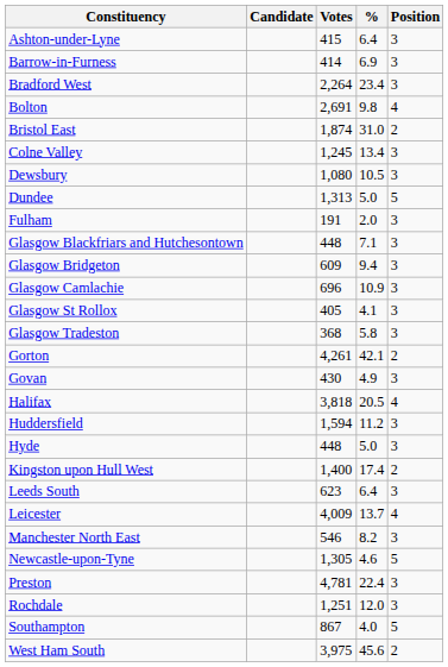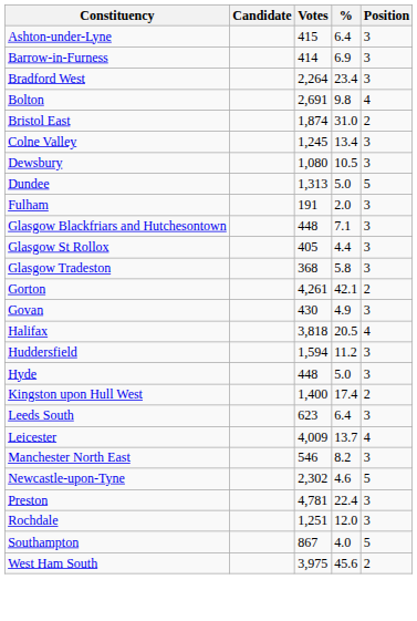 <table class="wikitable sortable">
 <tr>
 <th>Constituency</th>
 <th>Candidate</th>
 <th>Votes</th>
 <th>%</th>
 <th>Position</th>
 </tr>
 <tr>
 <td><a href='#'>Ashton-under-Lyne</a></td>
 <td></td>
 <td>415</td>
 <td>6.4</td>
 <td>3</td>
 </tr>
 <tr>
 <td><a href='#'>Barrow-in-Furness</a></td>
 <td></td>
 <td>414</td>
 <td>6.9</td>
 <td>3</td>
 </tr>
 <tr>
 <td><a href='#'>Bradford West</a></td>
 <td></td>
 <td>2,264</td>
 <td>23.4</td>
 <td>3</td>
 </tr>
 <tr>
 <td><a href='#'>Bolton</a></td>
 <td></td>
 <td>2,691</td>
 <td>9.8</td>
 <td>4</td>
 </tr>
 <tr>
 <td><a href='#'>Bristol East</a></td>
 <td></td>
 <td>1,874</td>
 <td>31.0</td>
 <td>2</td>
 </tr>
 <tr>
 <td><a href='#'>Colne Valley</a></td>
 <td></td>
 <td>1,245</td>
 <td>13.4</td>
 <td>3</td>
 </tr>
 <tr>
 <td><a href='#'>Dewsbury</a></td>
 <td></td>
 <td>1,080</td>
 <td>10.5</td>
 <td>3</td>
 </tr>
 <tr>
 <td><a href='#'>Dundee</a></td>
 <td></td>
 <td>1,313</td>
 <td>5.0</td>
 <td>5</td>
 </tr>
 <tr>
 <td><a href='#'>Fulham</a></td>
 <td></td>
 <td>191</td>
 <td>2.0</td>
 <td>3</td>
 </tr>
 <tr>
 <td><a href='#'>Glasgow Blackfriars and Hutchesontown</a></td>
 <td></td>
 <td>448</td>
 <td>7.1</td>
 <td>3</td>
 </tr>
 <tr>
-<td><a href='#'>Glasgow Bridgeton</a></td>
-<td></td>
-<td>609</td>
-<td>9.4</td>
-<td>3</td>
-</tr>
-<tr>
-<td><a href='#'>Glasgow Camlachie</a></td>
-<td></td>
-<td>696</td>
-<td>10.9</td>
-<td>3</td>
-</tr>
-<tr>
 <td><a href='#'>Glasgow St Rollox</a></td>
 <td></td>
 <td>405</td>
-<td>4.1</td>
+<td>4.4</td>
 <td>3</td>
 </tr>
 <tr>
 <td><a href='#'>Glasgow Tradeston</a></td>
 <td></td>
 <td>368</td>
 <td>5.8</td>
 <td>3</td>
 </tr>
 <tr>
 <td><a href='#'>Gorton</a></td>
 <td></td>
 <td>4,261</td>
 <td>42.1</td>
 <td>2</td>
 </tr>
 <tr>
 <td><a href='#'>Govan</a></td>
 <td></td>
 <td>430</td>
 <td>4.9</td>
 <td>3</td>
 </tr>
 <tr>
 <td><a href='#'>Halifax</a></td>
 <td></td>
 <td>3,818</td>
 <td>20.5</td>
 <td>4</td>
 </tr>
 <tr>
 <td><a href='#'>Huddersfield</a></td>
 <td></td>
 <td>1,594</td>
 <td>11.2</td>
 <td>3</td>
 </tr>
 <tr>
 <td><a href='#'>Hyde</a></td>
 <td></td>
 <td>448</td>
 <td>5.0</td>
 <td>3</td>
 </tr>
 <tr>
 <td><a href='#'>Kingston upon Hull West</a></td>
 <td></td>
 <td>1,400</td>
 <td>17.4</td>
 <td>2</td>
 </tr>
 <tr>
 <td><a href='#'>Leeds South</a></td>
 <td></td>
 <td>623</td>
 <td>6.4</td>
 <td>3</td>
 </tr>
 <tr>
 <td><a href='#'>Leicester</a></td>
 <td></td>
 <td>4,009</td>
 <td>13.7</td>
 <td>4</td>
 </tr>
 <tr>
 <td><a href='#'>Manchester North East</a></td>
 <td></td>
 <td>546</td>
 <td>8.2</td>
 <td>3</td>
 </tr>
 <tr>
 <td><a href='#'>Newcastle-upon-Tyne</a></td>
 <td></td>
-<td>1,305</td>
+<td>2,302</td>
 <td>4.6</td>
 <td>5</td>
 </tr>
 <tr>
 <td><a href='#'>Preston</a></td>
 <td></td>
 <td>4,781</td>
 <td>22.4</td>
 <td>3</td>
 </tr>
 <tr>
 <td><a href='#'>Rochdale</a></td>
 <td></td>
 <td>1,251</td>
 <td>12.0</td>
 <td>3</td>
 </tr>
 <tr>
 <td><a href='#'>Southampton</a></td>
 <td></td>
 <td>867</td>
 <td>4.0</td>
 <td>5</td>
 </tr>
 <tr>
 <td><a href='#'>West Ham South</a></td>
 <td></td>
 <td>3,975</td>
 <td>45.6</td>
 <td>2</td>
 </tr>
 </table>
